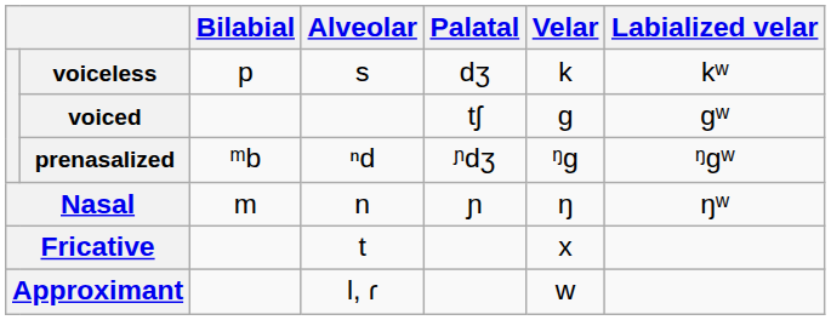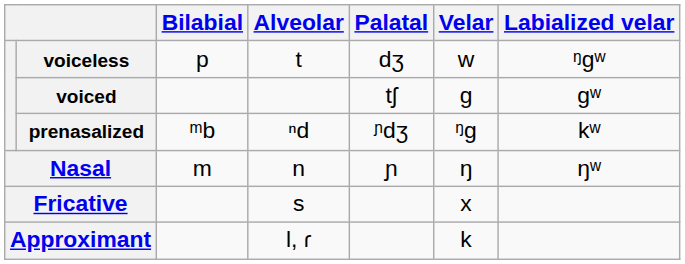 <table class="wikitable">
 <tr>
 <th colspan="2"></th>
 <th><a href='#'>Bilabial</a></th>
 <th><a href='#'>Alveolar</a></th>
 <th><a href='#'>Palatal</a></th>
 <th><a href='#'>Velar</a></th>
 <th><a href='#'>Labialized velar</a></th>
 </tr>
 <tr align="center">
 <th rowspan="3"></th>
 <th><small>voiceless</small></th>
 <td>p</td>
-<td>s</td>
+<td>t</td>
 <td>dʒ</td>
-<td>k</td>
-<td>kʷ</td>
+<td>w</td>
+<td>ᵑgʷ</td>
 </tr>
 <tr align="center">
 <th><small>voiced</small></th>
 <td></td>
 <td></td>
 <td>tʃ</td>
 <td>g</td>
 <td>gʷ</td>
 </tr>
 <tr align="center">
 <th><small>prenasalized</small></th>
 <td>ᵐb</td>
 <td>ⁿd</td>
 <td>ᶮdʒ</td>
 <td>ᵑg</td>
-<td>ᵑgʷ</td>
+<td>kʷ</td>
 </tr>
 <tr align="center">
 <th colspan="2"><a href='#'>Nasal</a></th>
 <td>m</td>
 <td>n</td>
 <td>ɲ</td>
 <td>ŋ</td>
 <td>ŋʷ</td>
 </tr>
 <tr align="center">
 <th colspan="2"><a href='#'>Fricative</a></th>
 <td></td>
-<td>t</td>
+<td>s</td>
 <td></td>
 <td>x</td>
 <td></td>
 </tr>
 <tr align="center">
 <th colspan="2"><a href='#'>Approximant</a></th>
 <td></td>
 <td>l, ɾ</td>
 <td></td>
-<td>w</td>
+<td>k</td>
 <td></td>
 </tr>
 </table>
